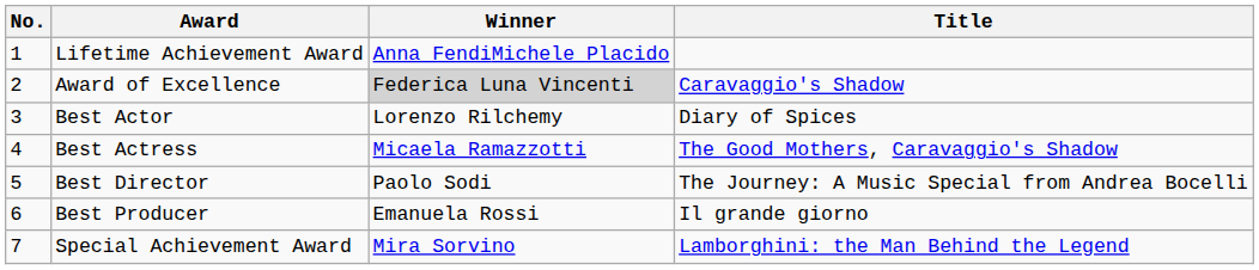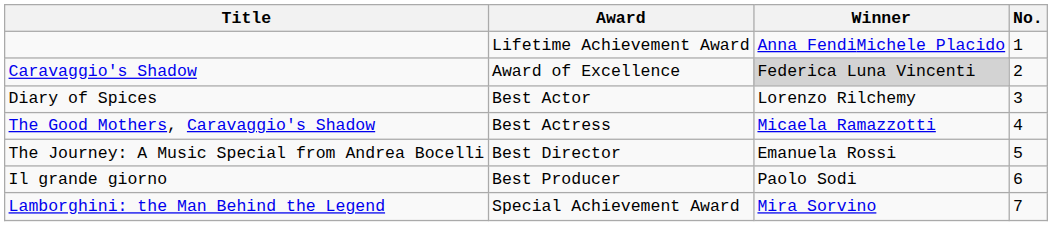 <table class="wikitable">
 <tr>
-<th>No.</th>
+<th>Title</th>
 <th>Award</th>
 <th>Winner</th>
-<th>Title</th>
+<th>No.</th>
 </tr>
 <tr>
-<td>1</td>
+<td></td>
 <td>Lifetime Achievement Award</td>
 <td><a href='#'>Anna Fendi</a><a href='#'>Michele Placido</a></td>
-<td></td>
+<td>1</td>
 </tr>
 <tr>
-<td>2</td>
+<td><a href='#'>Caravaggio's Shadow</a></td>
 <td>Award of Excellence</td>
 <td style="background: lightgrey;">Federica Luna Vincenti</td>
-<td><a href='#'>Caravaggio's Shadow</a></td>
+<td>2</td>
 </tr>
 <tr>
-<td>3</td>
+<td>Diary of Spices</td>
 <td>Best Actor</td>
 <td>Lorenzo Rilchemy</td>
-<td>Diary of Spices</td>
+<td>3</td>
 </tr>
 <tr>
-<td>4</td>
+<td><a href='#'>The Good Mothers</a>, <a href='#'>Caravaggio's Shadow</a></td>
 <td>Best Actress</td>
 <td><a href='#'>Micaela Ramazzotti</a></td>
-<td><a href='#'>The Good Mothers</a>, <a href='#'>Caravaggio's Shadow</a></td>
+<td>4</td>
 </tr>
 <tr>
+<td>The Journey: A Music Special from Andrea Bocelli</td>
+<td>Best Director</td>
+<td>Emanuela Rossi</td>
 <td>5</td>
-<td>Best Director</td>
-<td>Paolo Sodi</td>
-<td>The Journey: A Music Special from Andrea Bocelli</td>
 </tr>
 <tr>
+<td>Il grande giorno</td>
+<td>Best Producer</td>
+<td>Paolo Sodi</td>
 <td>6</td>
-<td>Best Producer</td>
-<td>Emanuela Rossi</td>
-<td>Il grande giorno</td>
 </tr>
 <tr>
-<td>7</td>
+<td><a href='#'>Lamborghini: the Man Behind the Legend</a></td>
 <td>Special Achievement Award</td>
 <td><a href='#'>Mira Sorvino</a></td>
-<td><a href='#'>Lamborghini: the Man Behind the Legend</a></td>
+<td>7</td>
 </tr>
 </table>
